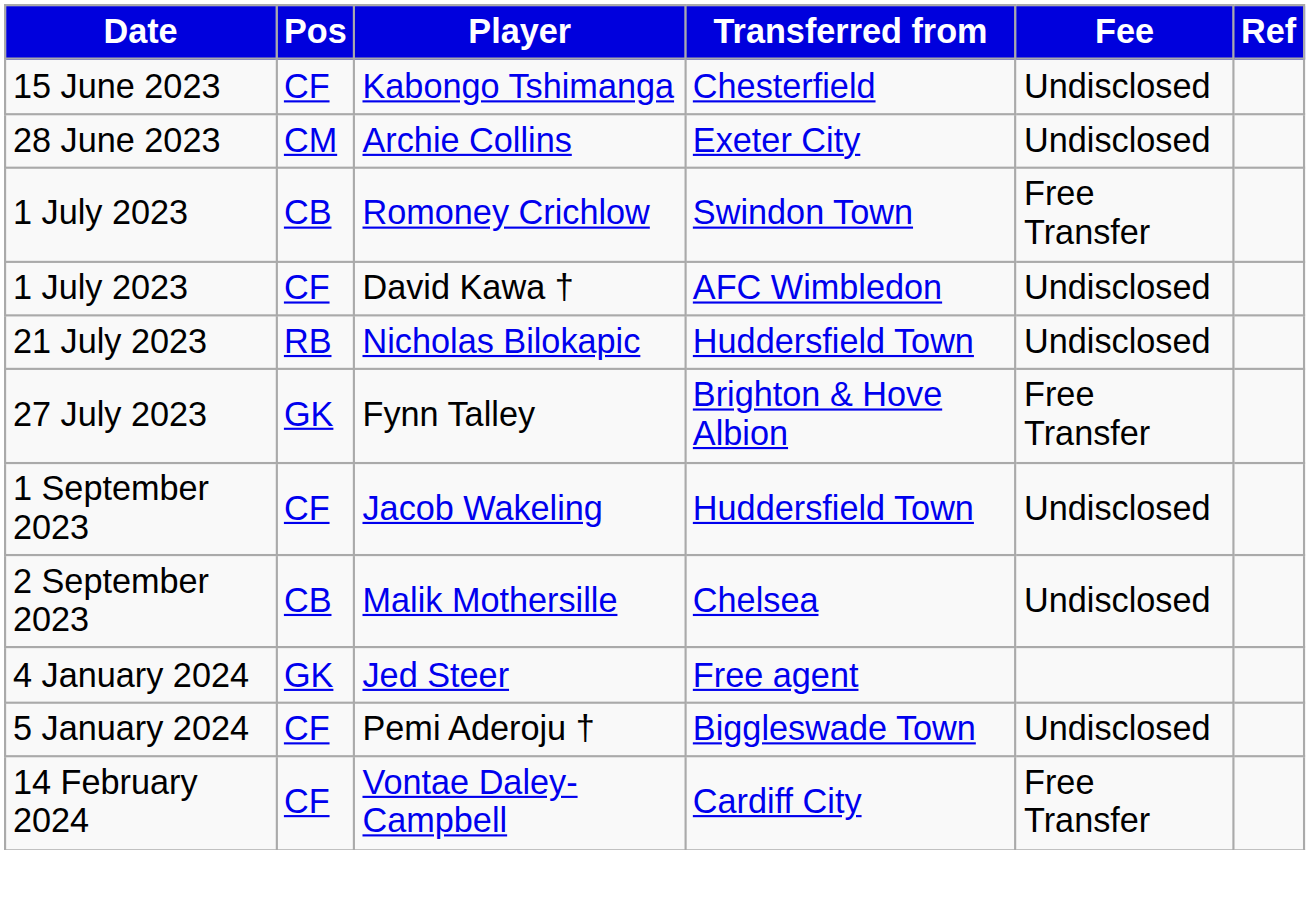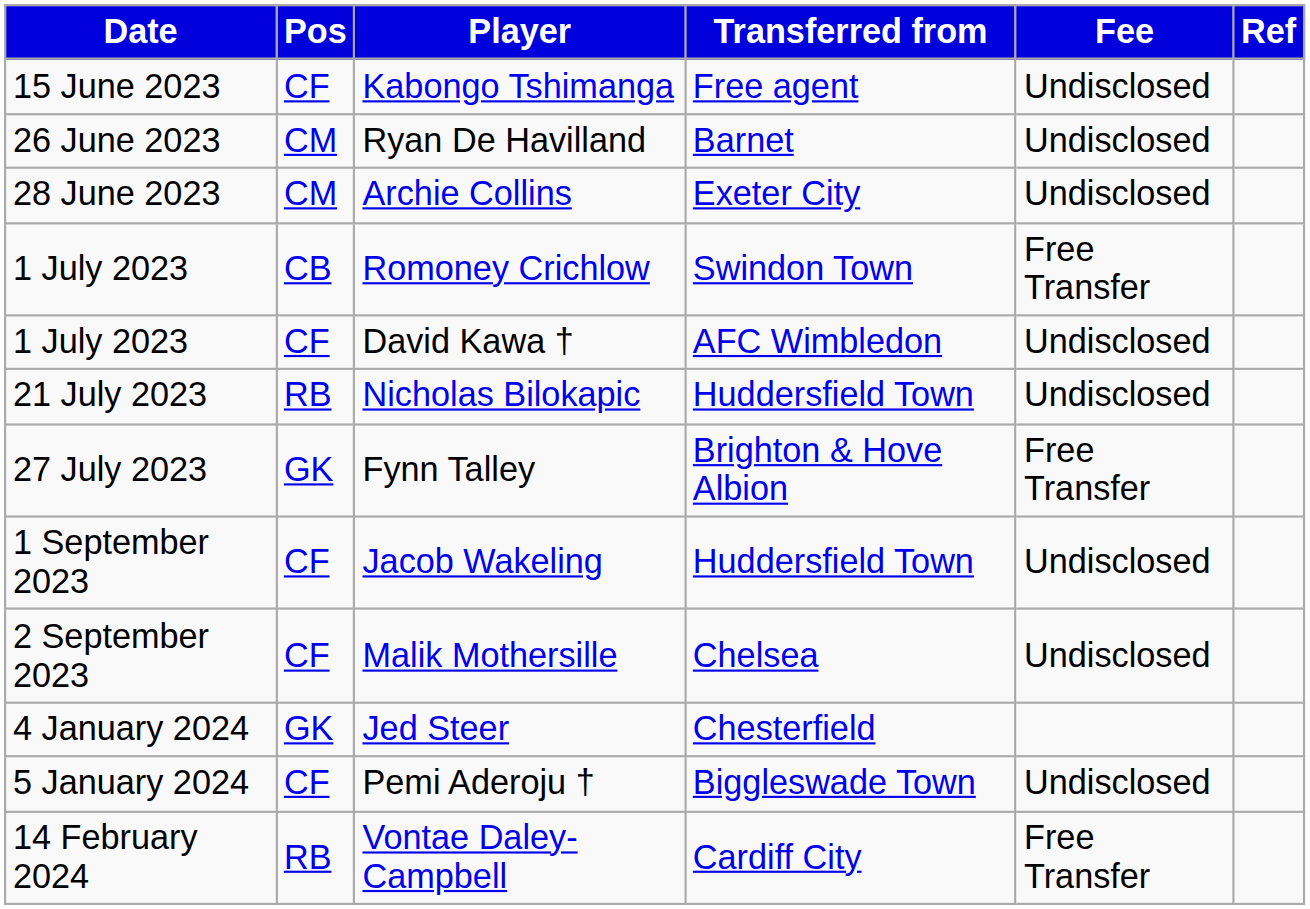 <table class="wikitable plainrowheaders sortable">
 <tr>
 <th style="color:#ffffff; background:#0000dd;">Date</th>
 <th style="color:#ffffff; background:#0000dd;">Pos</th>
 <th style="color:#ffffff; background:#0000dd;">Player</th>
 <th style="color:#ffffff; background:#0000dd;">Transferred from</th>
 <th style="color:#ffffff; background:#0000dd;">Fee</th>
 <th style="color:#ffffff; background:#0000dd;">Ref</th>
 </tr>
 <tr>
 <td>15 June 2023</td>
 <td><a href='#'>CF</a></td>
 <td> <a href='#'>Kabongo Tshimanga</a></td>
-<td> <a href='#'>Chesterfield</a></td>
+<td> <a href='#'>Free agent</a></td>
+<td>Undisclosed</td>
+<td></td>
+</tr>
+<tr>
+<td>26 June 2023</td>
+<td><a href='#'>CM</a></td>
+<td> Ryan De Havilland</td>
+<td> <a href='#'>Barnet</a></td>
 <td>Undisclosed</td>
 <td></td>
 </tr>
 <tr>
 <td>28 June 2023</td>
 <td><a href='#'>CM</a></td>
 <td> <a href='#'>Archie Collins</a></td>
 <td> <a href='#'>Exeter City</a></td>
 <td>Undisclosed</td>
 <td></td>
 </tr>
 <tr>
 <td>1 July 2023</td>
 <td><a href='#'>CB</a></td>
 <td> <a href='#'>Romoney Crichlow</a></td>
 <td> <a href='#'>Swindon Town</a></td>
 <td>Free Transfer</td>
 <td></td>
 </tr>
 <tr>
 <td>1 July 2023</td>
 <td><a href='#'>CF</a></td>
 <td> David Kawa †</td>
 <td> <a href='#'>AFC Wimbledon</a></td>
 <td>Undisclosed</td>
 <td></td>
 </tr>
 <tr>
 <td>21 July 2023</td>
 <td><a href='#'>RB</a></td>
 <td> <a href='#'>Nicholas Bilokapic</a></td>
 <td> <a href='#'>Huddersfield Town</a></td>
 <td>Undisclosed</td>
 <td></td>
 </tr>
 <tr>
 <td>27 July 2023</td>
 <td><a href='#'>GK</a></td>
 <td> Fynn Talley</td>
 <td> <a href='#'>Brighton & Hove Albion</a></td>
 <td>Free Transfer</td>
 <td></td>
 </tr>
 <tr>
 <td>1 September 2023</td>
 <td><a href='#'>CF</a></td>
 <td> <a href='#'>Jacob Wakeling</a></td>
 <td> <a href='#'>Huddersfield Town</a></td>
 <td>Undisclosed</td>
 <td></td>
 </tr>
 <tr>
 <td>2 September 2023</td>
-<td><a href='#'>CB</a></td>
+<td><a href='#'>CF</a></td>
 <td> <a href='#'>Malik Mothersille</a></td>
 <td> <a href='#'>Chelsea</a></td>
 <td>Undisclosed</td>
 <td></td>
 </tr>
 <tr>
 <td>4 January 2024</td>
 <td><a href='#'>GK</a></td>
 <td> <a href='#'>Jed Steer</a></td>
-<td> <a href='#'>Free agent</a></td>
+<td> <a href='#'>Chesterfield</a></td>
 <td></td>
 <td></td>
 </tr>
 <tr>
 <td>5 January 2024</td>
 <td><a href='#'>CF</a></td>
 <td>  Pemi Aderoju †</td>
 <td> <a href='#'>Biggleswade Town</a></td>
 <td>Undisclosed</td>
 <td></td>
 </tr>
 <tr>
 <td>14 February 2024</td>
-<td><a href='#'>CF</a></td>
+<td><a href='#'>RB</a></td>
 <td> <a href='#'>Vontae Daley-Campbell</a></td>
 <td> <a href='#'>Cardiff City</a></td>
 <td>Free Transfer</td>
 <td></td>
 </tr>
 </table>
